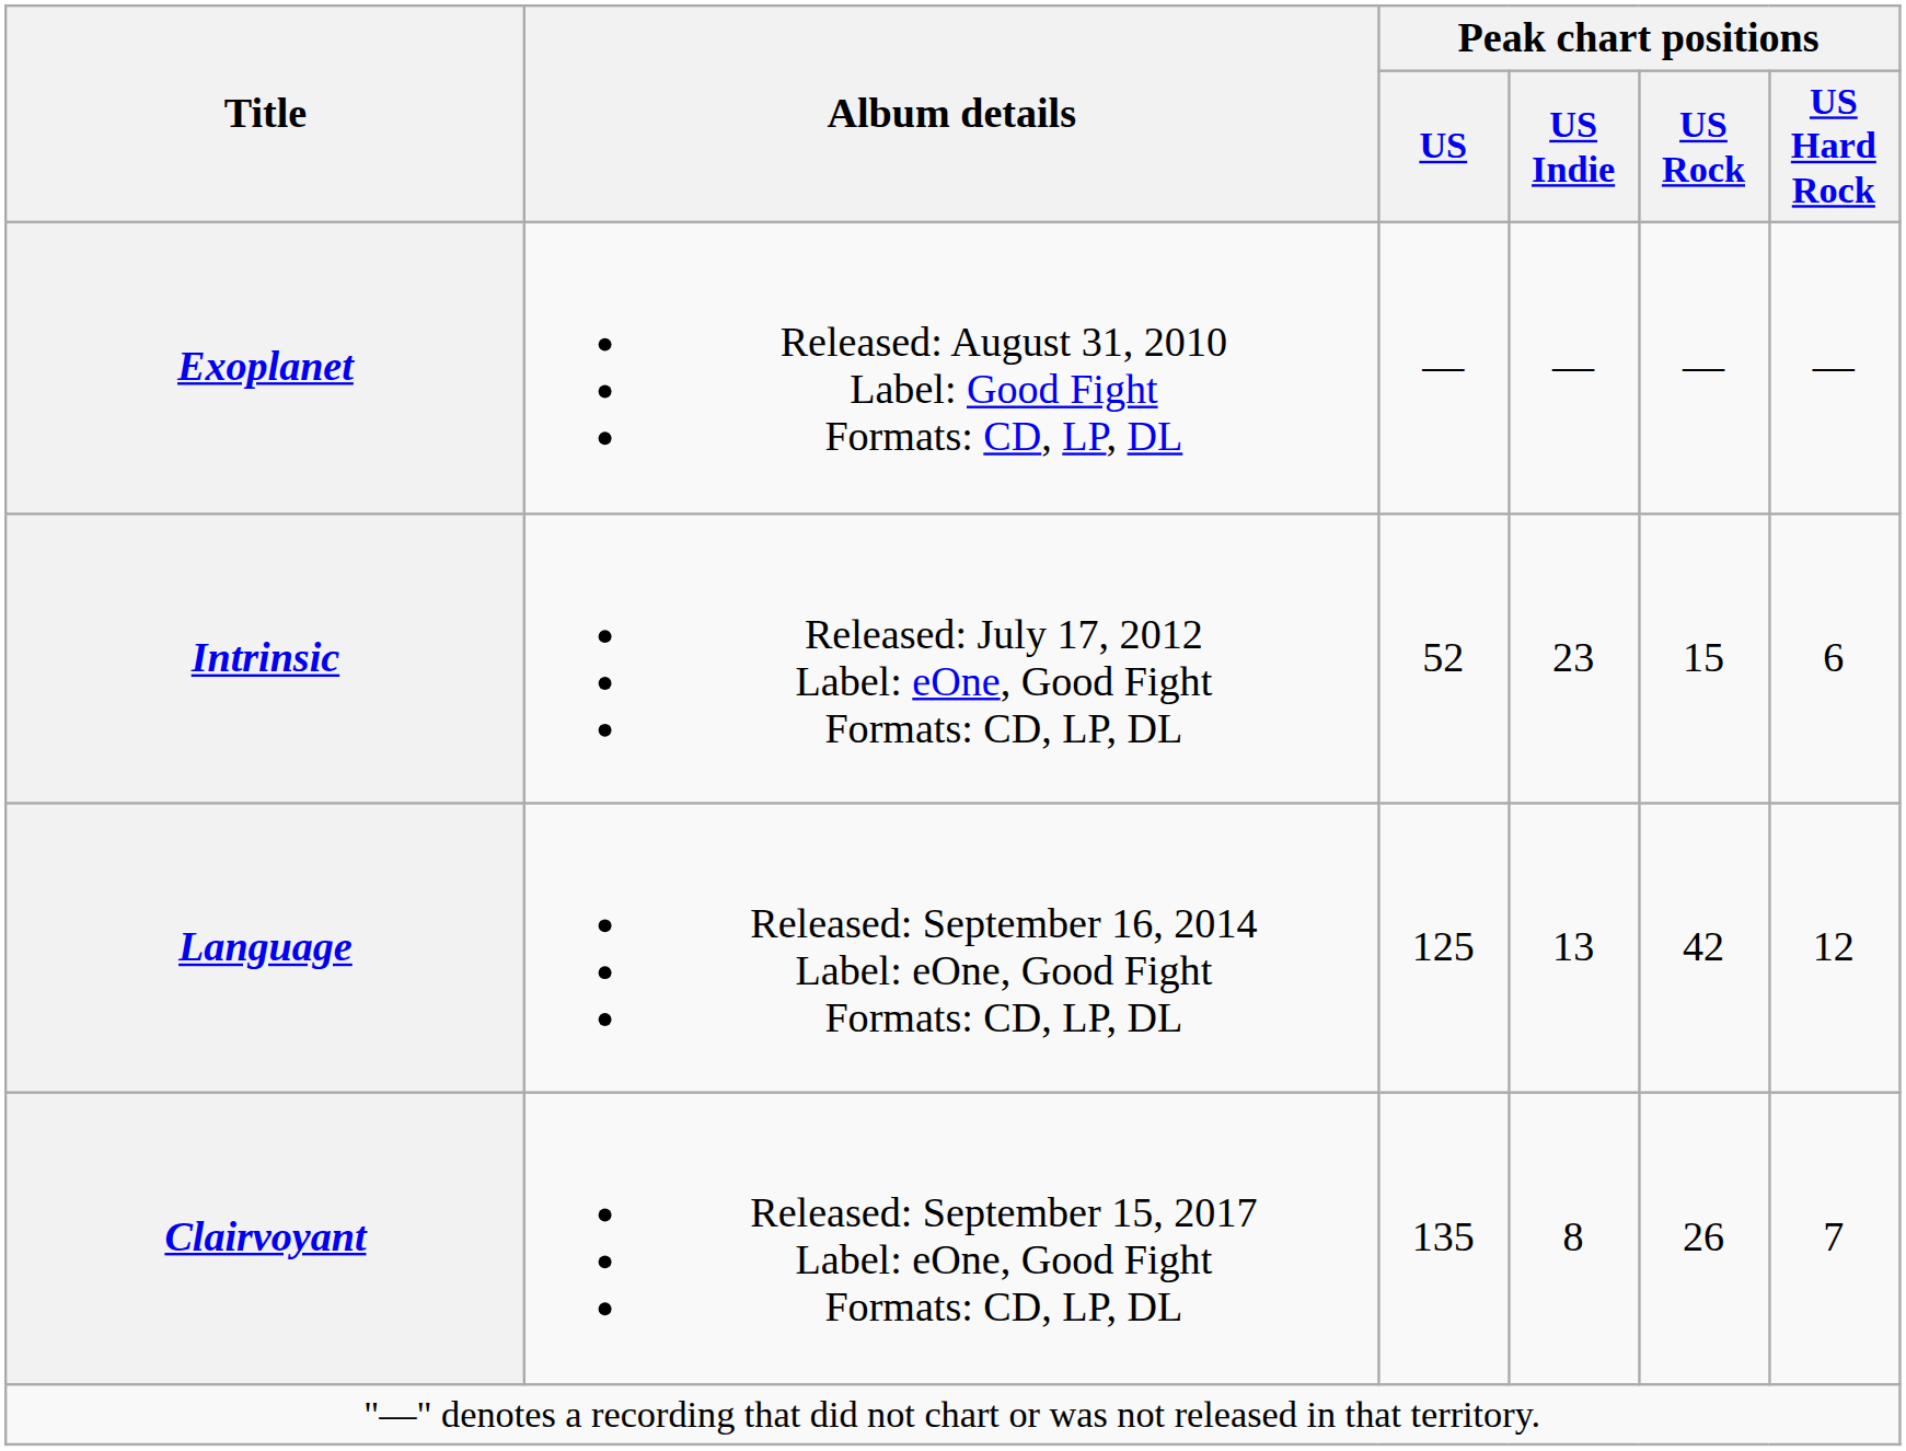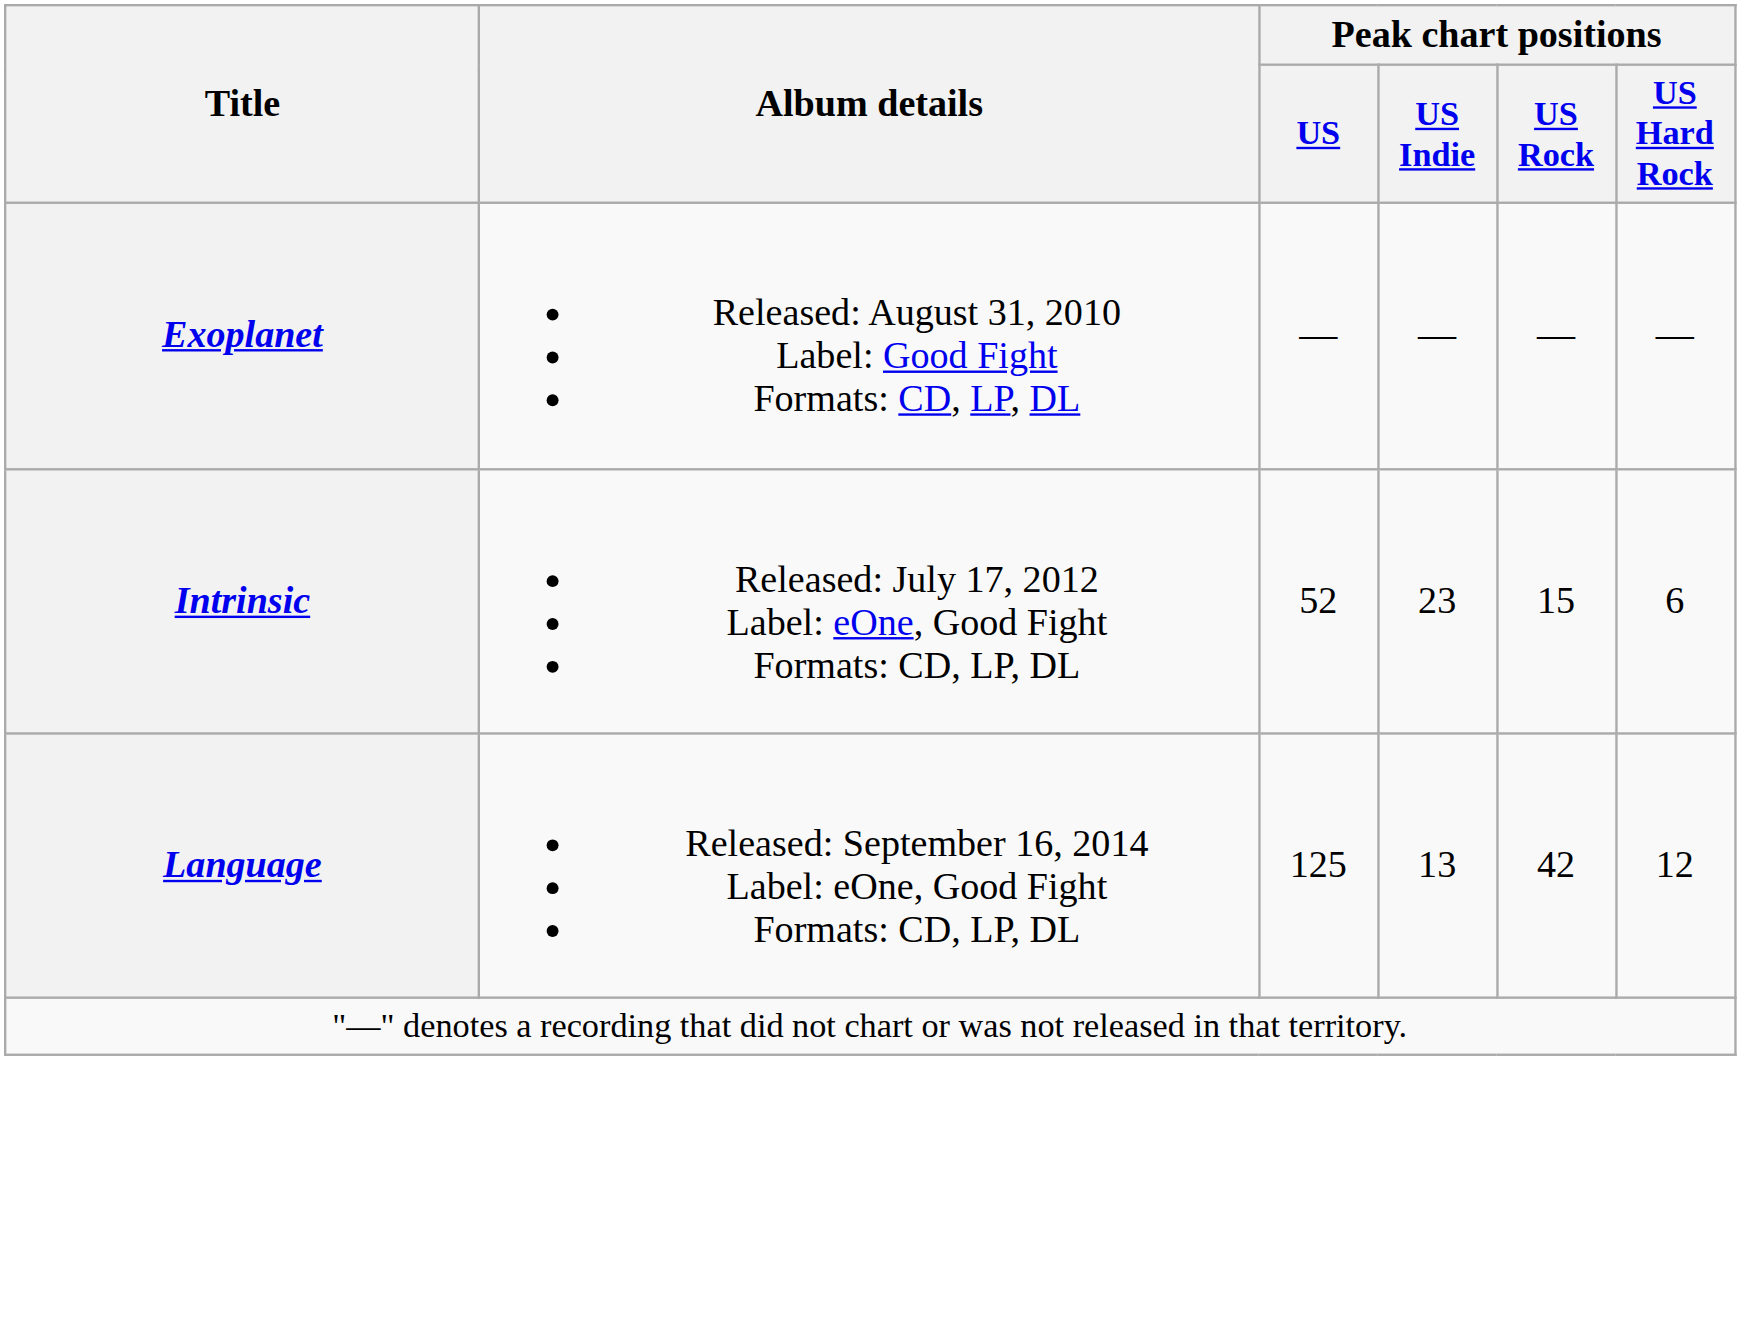 <table class="wikitable plainrowheaders" style="text-align:center;">
 <tr>
 <th scope="col" rowspan="2" style="width:12em;">Title</th>
 <th scope="col" rowspan="2" style="width:20em;">Album details</th>
 <th scope="col" colspan="4">Peak chart positions</th>
 </tr>
 <tr>
 <th scope="col" style="width:3em;font-size:90%;"><a href='#'>US</a><br></th>
 <th scope="col" style="width:3em;font-size:90%;"><a href='#'>US Indie</a><br></th>
 <th scope="col" style="width:3em;font-size:90%;"><a href='#'>US Rock</a><br></th>
 <th scope="col" style="width:3em;font-size:90%;"><a href='#'>US Hard Rock</a><br></th>
 </tr>
 <tr>
 <th scope="row"><em><a href='#'>Exoplanet</a></em></th>
 <td><br><ul><li>Released: August 31, 2010</li><li>Label: <a href='#'>Good Fight</a></li><li>Formats: <a href='#'>CD</a>, <a href='#'>LP</a>, <a href='#'>DL</a></li></ul></td>
 <td>—</td>
 <td>—</td>
 <td>—</td>
 <td>—</td>
 </tr>
 <tr>
 <th scope="row"><em><a href='#'>Intrinsic</a></em></th>
 <td><br><ul><li>Released: July 17, 2012</li><li>Label: <a href='#'>eOne</a>, Good Fight</li><li>Formats: CD, LP, DL</li></ul></td>
 <td>52</td>
 <td>23</td>
 <td>15</td>
 <td>6</td>
 </tr>
 <tr>
 <th scope="row"><em><a href='#'>Language</a></em></th>
 <td><br><ul><li>Released: September 16, 2014</li><li>Label: eOne, Good Fight</li><li>Formats: CD, LP, DL</li></ul></td>
 <td>125</td>
 <td>13</td>
 <td>42</td>
 <td>12</td>
 </tr>
 <tr>
-<th scope="row"><em><a href='#'>Clairvoyant</a></em></th>
-<td><br><ul><li>Released: September 15, 2017</li><li>Label: eOne, Good Fight</li><li>Formats: CD, LP, DL</li></ul></td>
-<td>135</td>
-<td>8</td>
-<td>26</td>
-<td>7</td>
-</tr>
-<tr>
 <td colspan="6" style="font-size:90%">"—" denotes a recording that did not chart or was not released in that territory.</td>
 </tr>
 </table>
